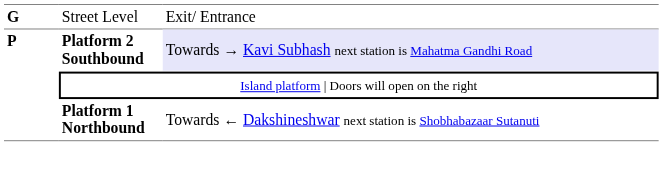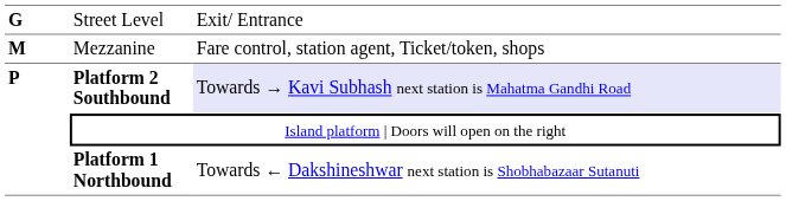 <table table border=0 cellspacing=0 cellpadding=3>
 <tr>
 <td style="border-top:solid 1px gray;border-bottom:solid 1px gray;" width=50 valign=top><strong>G</strong></td>
 <td style="border-top:solid 1px gray;border-bottom:solid 1px gray;" width=100 valign=top>Street Level</td>
 <td style="border-top:solid 1px gray;border-bottom:solid 1px gray;" width=390 valign=top>Exit/ Entrance</td>
+</tr>
+<tr>
+<td style="border-bottom:solid 1px gray;"><strong>M</strong></td>
+<td style="border-bottom:solid 1px gray;">Mezzanine</td>
+<td style="border-bottom:solid 1px gray;">Fare control, station agent, Ticket/token, shops</td>
 </tr>
 <tr>
 <td style="border-bottom:solid 1px gray;" width=50 rowspan=3 valign=top><strong>P</strong></td>
 <td style="border-bottom:solid 1px white;" width=100><span><strong>Platform 2</strong><br><strong>Southbound</strong></span></td>
 <td style="background: lavender; border-bottom:solid 1px white;" width=500>Towards → <a href='#'>Kavi Subhash</a> <small>next station is <a href='#'>Mahatma Gandhi Road</a></small></td>
 </tr>
 <tr>
 <td style="border-top:solid 2px black;border-right:solid 2px black;border-left:solid 2px black;border-bottom:solid 2px black;text-align:center;" colspan=2><small><a href='#'>Island platform</a> | Doors will open on the right </small></td>
 </tr>
 <tr>
 <td style="border-bottom:solid 1px gray;" width=100><span><strong>Platform 1</strong><br><strong>Northbound</strong></span></td>
 <td style="border-bottom:solid 1px gray;" width="500">Towards ← <a href='#'>Dakshineshwar</a> <small>next station is <a href='#'>Shobhabazaar Sutanuti</a></small></td>
 </tr>
 </table>
